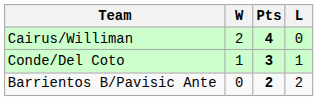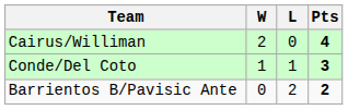 <table class="wikitable" style="text-align:center;">
 <tr>
 <th width=200>Team</th>
 <th width=20>W</th>
+<th width=20>L</th>
 <th width=20>Pts</th>
-<th width=20>L</th>
 </tr>
 <tr bgcolor="#ccffcc">
 <td align="left"> Cairus/Williman</td>
 <td>2</td>
+<td>0</td>
 <td><strong>4</strong></td>
-<td>0</td>
 </tr>
 <tr bgcolor="#ccffcc">
 <td align="left"> Conde/Del Coto</td>
 <td>1</td>
+<td>1</td>
 <td><strong>3</strong></td>
-<td>1</td>
 </tr>
 <tr>
 <td align="left"> Barrientos B/Pavisic Ante</td>
 <td>0</td>
+<td>2</td>
 <td><strong>2</strong></td>
-<td>2</td>
 </tr>
 </table>
